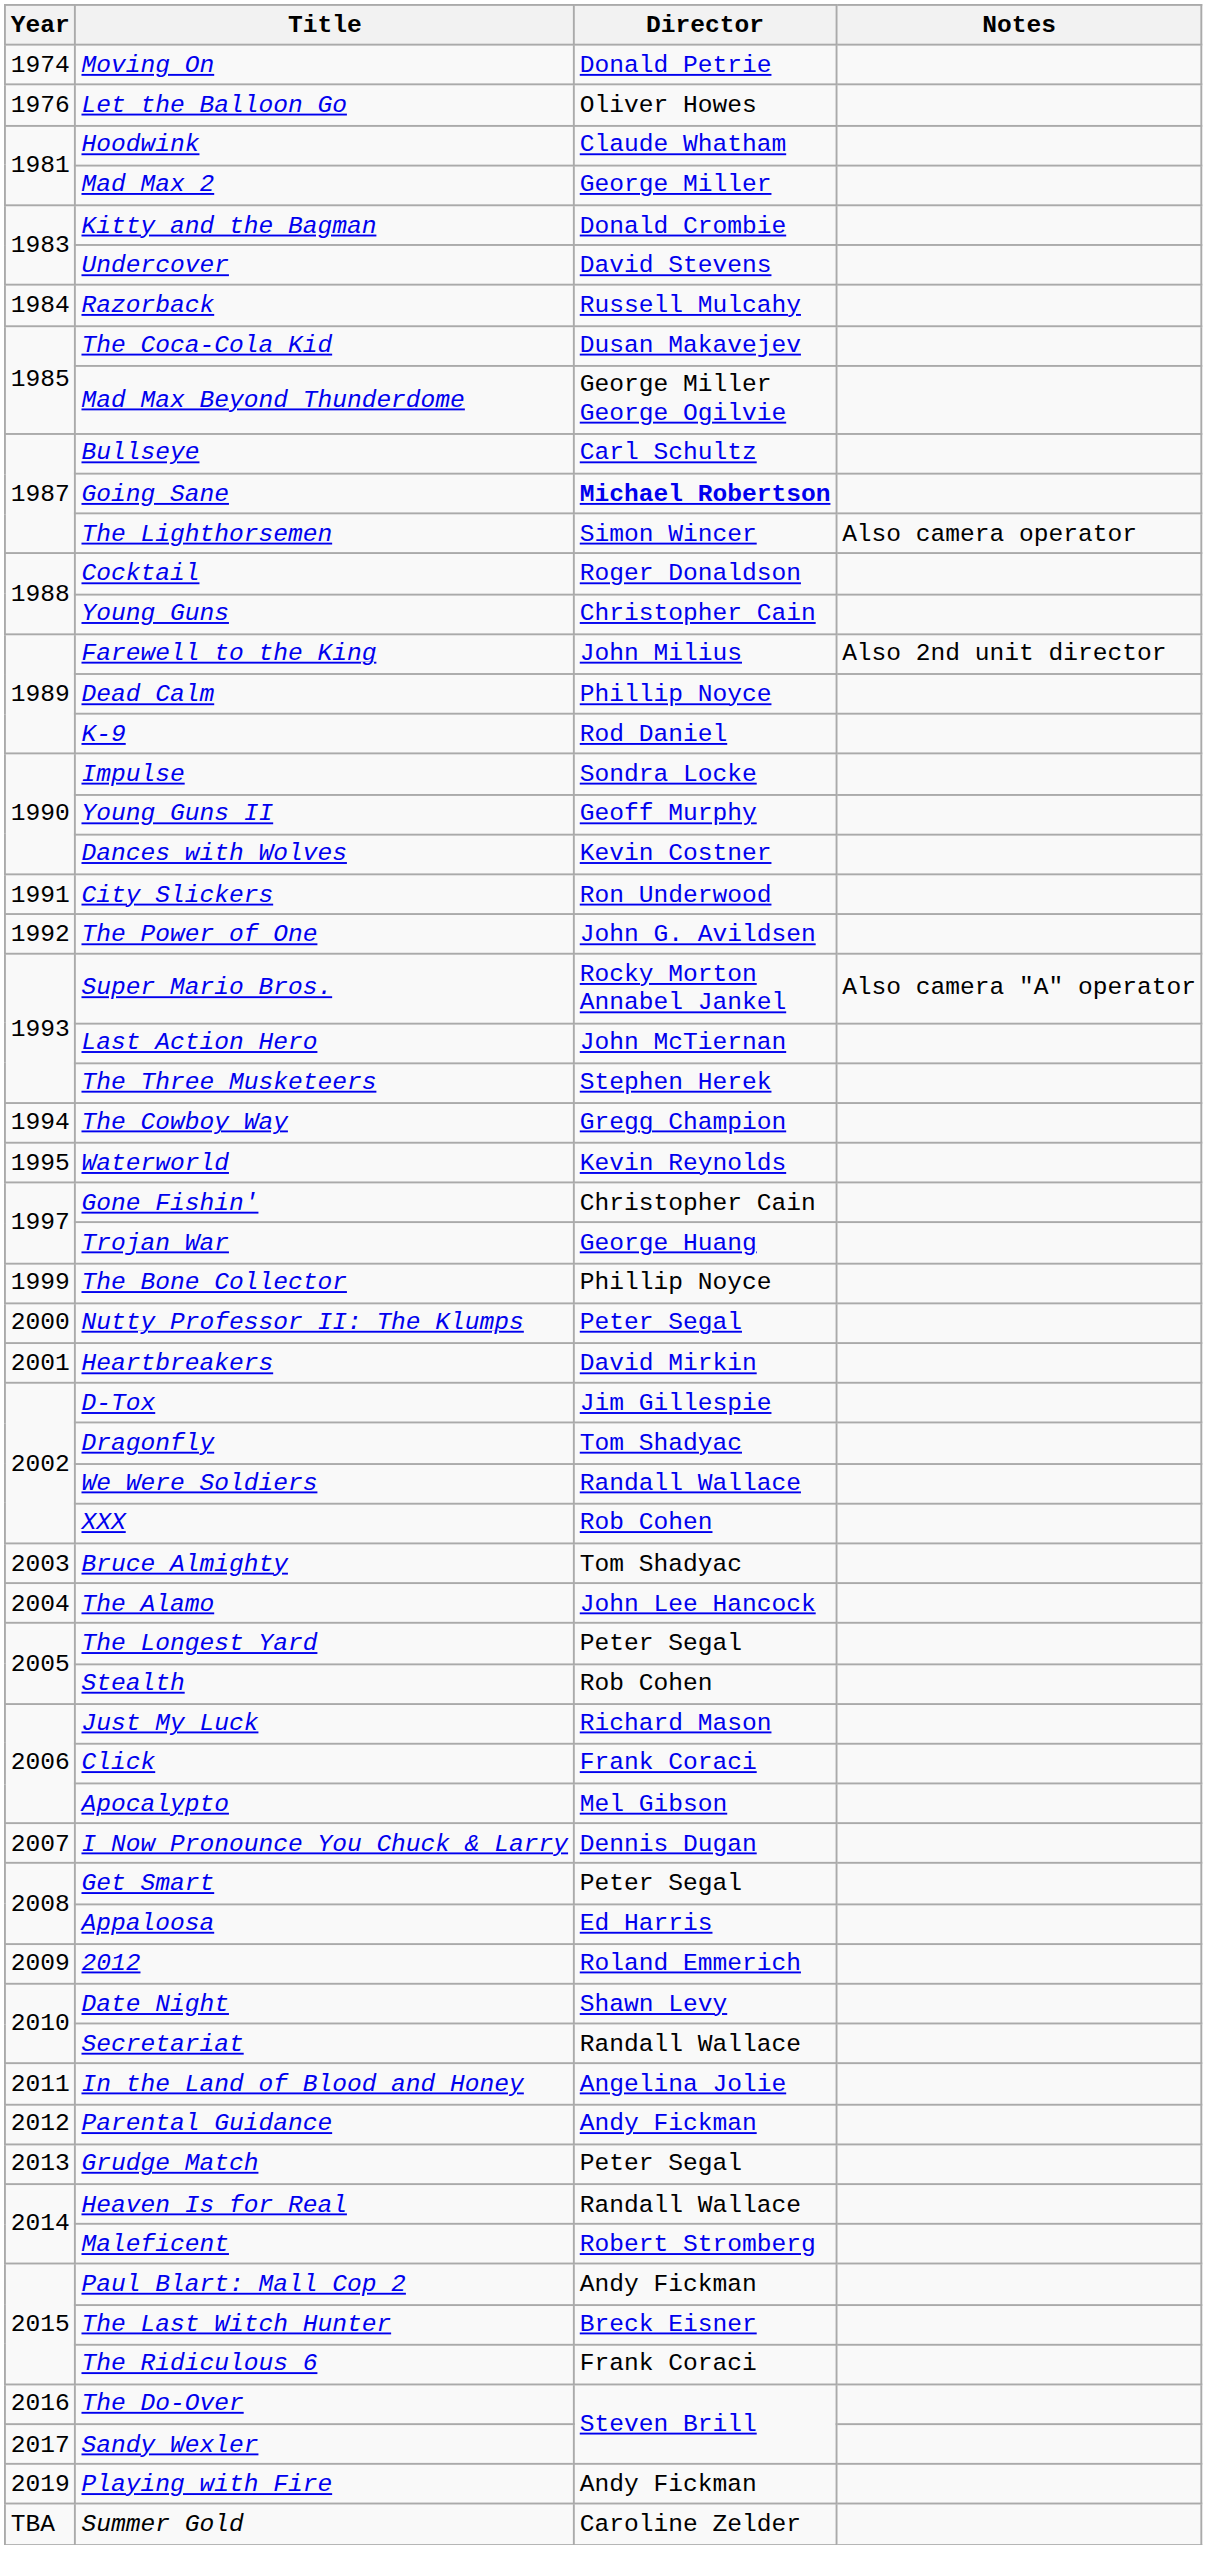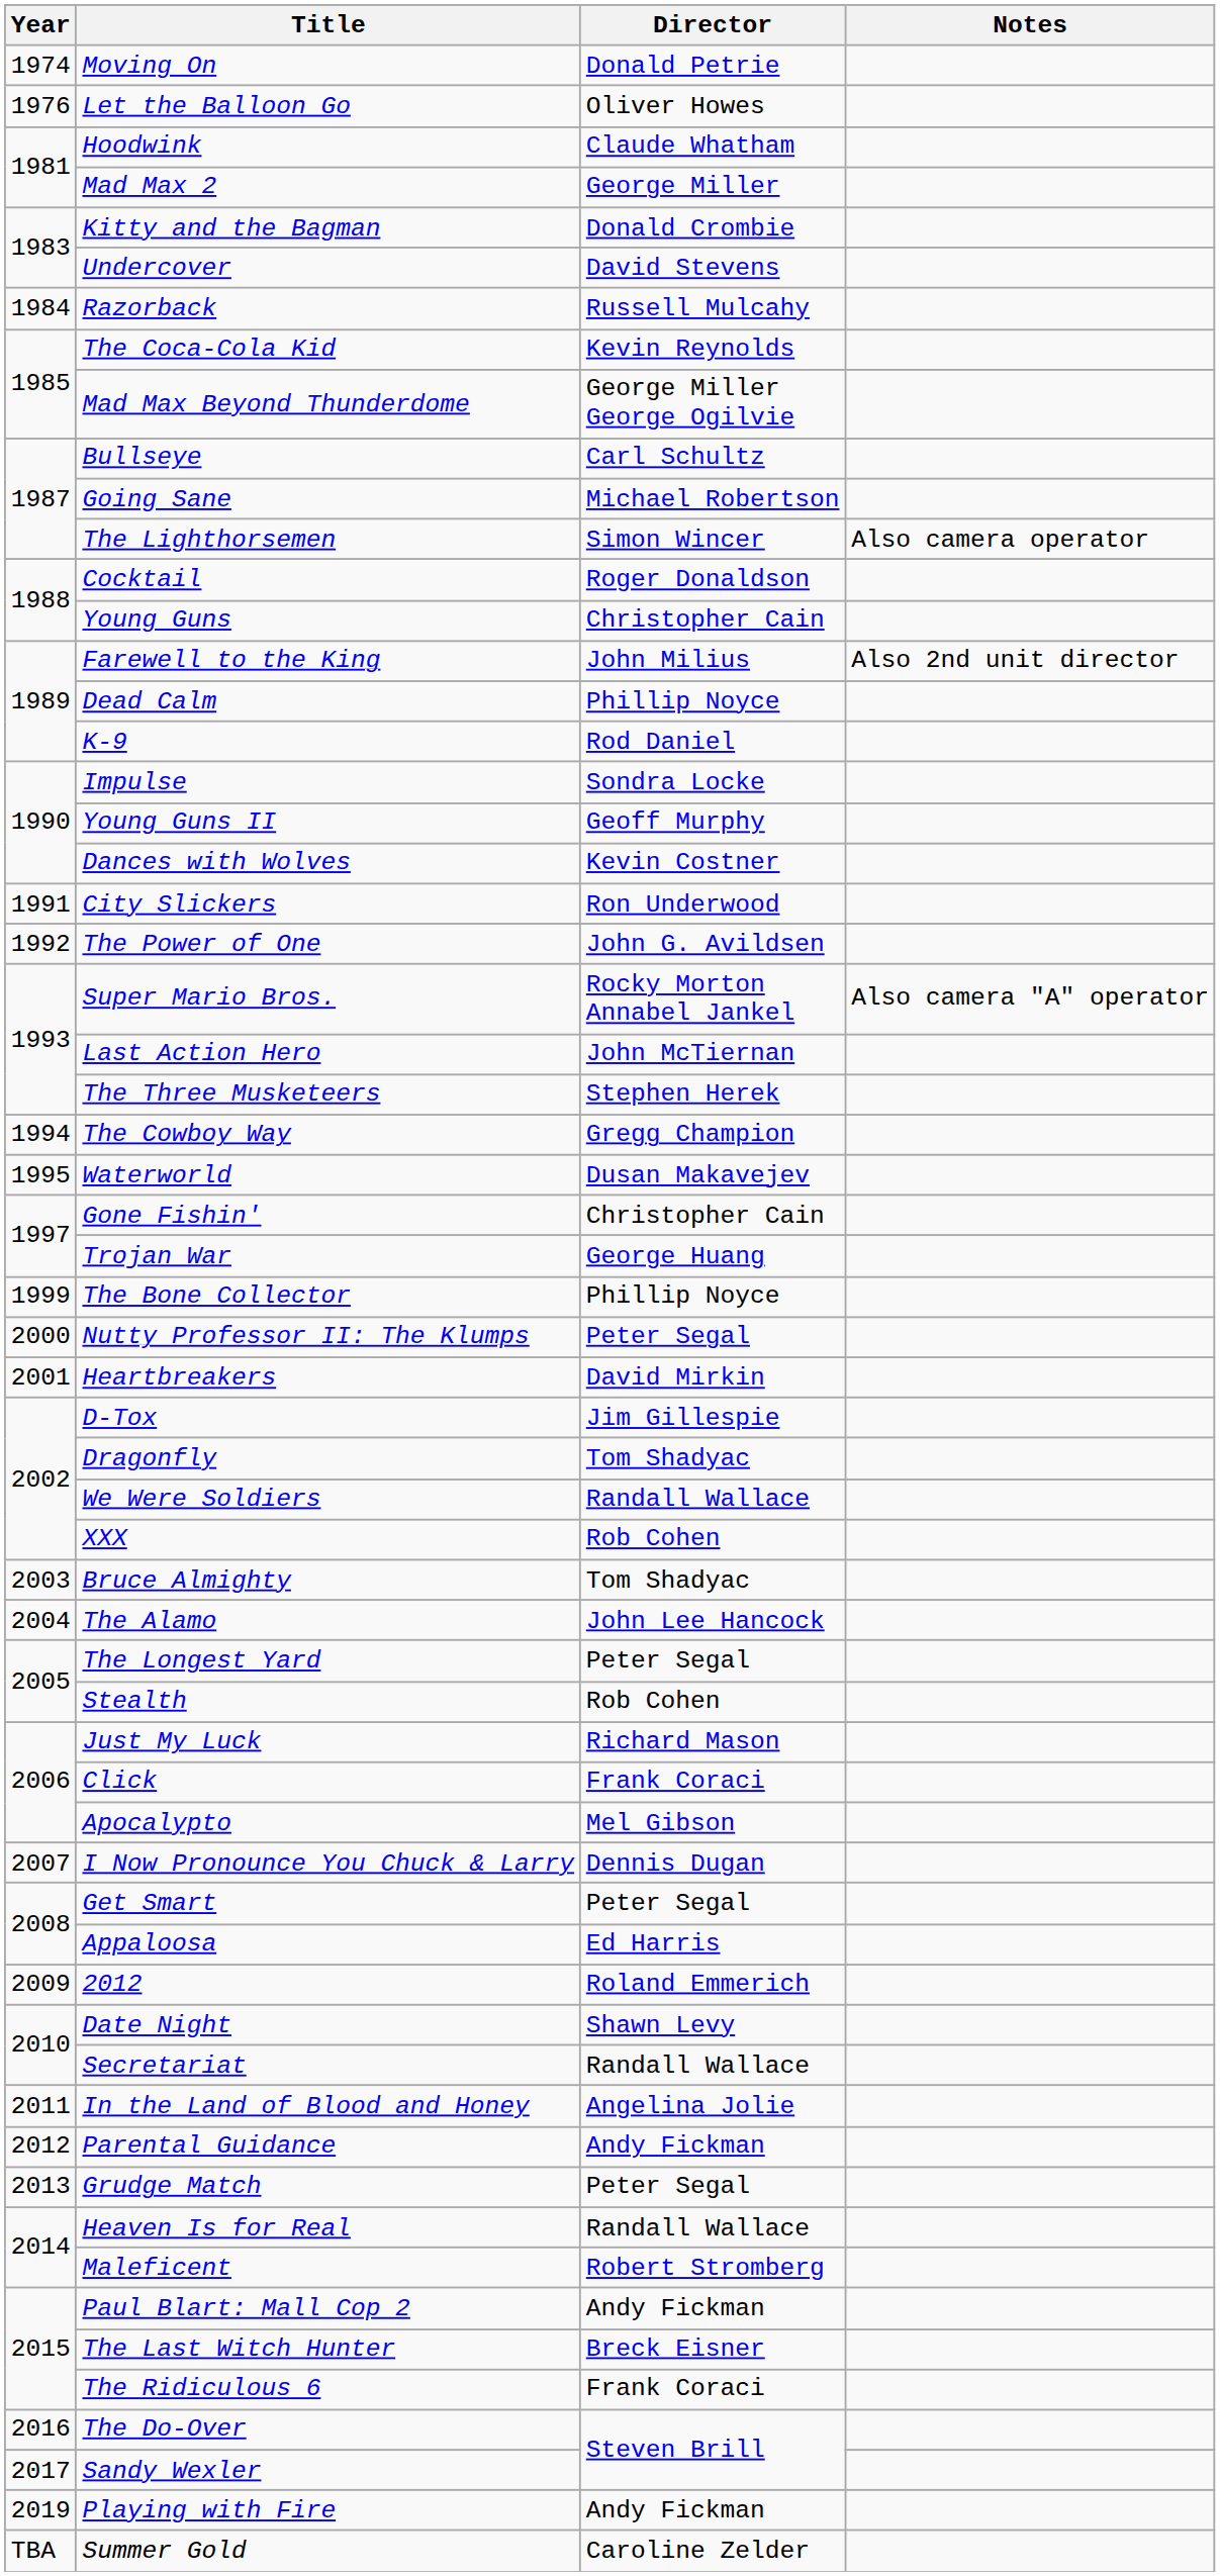 <table class="wikitable">
 <tr>
 <th>Year</th>
 <th>Title</th>
 <th>Director</th>
 <th>Notes</th>
 </tr>
 <tr>
 <td>1974</td>
 <td><em><a href='#'>Moving On</a></em></td>
 <td><a href='#'>Donald Petrie</a></td>
 <td></td>
 </tr>
 <tr>
 <td>1976</td>
 <td><em><a href='#'>Let the Balloon Go</a></em></td>
 <td>Oliver Howes</td>
 <td></td>
 </tr>
 <tr>
 <td rowspan=2>1981</td>
 <td><em><a href='#'>Hoodwink</a></em></td>
 <td><a href='#'>Claude Whatham</a></td>
 <td></td>
 </tr>
 <tr>
 <td><em><a href='#'>Mad Max 2</a></em></td>
 <td><a href='#'>George Miller</a></td>
 <td></td>
 </tr>
 <tr>
 <td rowspan=2>1983</td>
 <td><em><a href='#'>Kitty and the Bagman</a></em></td>
 <td><a href='#'>Donald Crombie</a></td>
 <td></td>
 </tr>
 <tr>
 <td><em><a href='#'>Undercover</a></em></td>
 <td><a href='#'>David Stevens</a></td>
 <td></td>
 </tr>
 <tr>
 <td>1984</td>
 <td><em><a href='#'>Razorback</a></em></td>
 <td><a href='#'>Russell Mulcahy</a></td>
 <td></td>
 </tr>
 <tr>
 <td rowspan=2>1985</td>
 <td><em><a href='#'>The Coca-Cola Kid</a></em></td>
-<td><a href='#'>Dusan Makavejev</a></td>
+<td><a href='#'>Kevin Reynolds</a></td>
 <td></td>
 </tr>
 <tr>
 <td><em><a href='#'>Mad Max Beyond Thunderdome</a></em></td>
 <td>George Miller<br><a href='#'>George Ogilvie</a></td>
 <td></td>
 </tr>
 <tr>
 <td rowspan=3>1987</td>
 <td><em><a href='#'>Bullseye</a></em></td>
 <td><a href='#'>Carl Schultz</a></td>
 <td></td>
 </tr>
 <tr>
 <td><em><a href='#'>Going Sane</a></em></td>
-<td><strong><a href='#'>Michael Robertson</a></strong></td>
+<td><a href='#'>Michael Robertson</a></td>
 <td></td>
 </tr>
 <tr>
 <td><em><a href='#'>The Lighthorsemen</a></em></td>
 <td><a href='#'>Simon Wincer</a></td>
 <td>Also camera operator</td>
 </tr>
 <tr>
 <td rowspan=2>1988</td>
 <td><em><a href='#'>Cocktail</a></em></td>
 <td><a href='#'>Roger Donaldson</a></td>
 <td></td>
 </tr>
 <tr>
 <td><em><a href='#'>Young Guns</a></em></td>
 <td><a href='#'>Christopher Cain</a></td>
 <td></td>
 </tr>
 <tr>
 <td rowspan=3>1989</td>
 <td><em><a href='#'>Farewell to the King</a></em></td>
 <td><a href='#'>John Milius</a></td>
 <td>Also 2nd unit director</td>
 </tr>
 <tr>
 <td><em><a href='#'>Dead Calm</a></em></td>
 <td><a href='#'>Phillip Noyce</a></td>
 <td></td>
 </tr>
 <tr>
 <td><em><a href='#'>K-9</a></em></td>
 <td><a href='#'>Rod Daniel</a></td>
 <td></td>
 </tr>
 <tr>
 <td rowspan=3>1990</td>
 <td><em><a href='#'>Impulse</a></em></td>
 <td><a href='#'>Sondra Locke</a></td>
 <td></td>
 </tr>
 <tr>
 <td><em><a href='#'>Young Guns II</a></em></td>
 <td><a href='#'>Geoff Murphy</a></td>
 <td></td>
 </tr>
 <tr>
 <td><em><a href='#'>Dances with Wolves</a></em></td>
 <td><a href='#'>Kevin Costner</a></td>
 <td></td>
 </tr>
 <tr>
 <td>1991</td>
 <td><em><a href='#'>City Slickers</a></em></td>
 <td><a href='#'>Ron Underwood</a></td>
 <td></td>
 </tr>
 <tr>
 <td>1992</td>
 <td><em><a href='#'>The Power of One</a></em></td>
 <td><a href='#'>John G. Avildsen</a></td>
 <td></td>
 </tr>
 <tr>
 <td rowspan=3>1993</td>
 <td><em><a href='#'>Super Mario Bros.</a></em></td>
 <td><a href='#'>Rocky Morton</a><br><a href='#'>Annabel Jankel</a></td>
 <td>Also camera "A" operator</td>
 </tr>
 <tr>
 <td><em><a href='#'>Last Action Hero</a></em></td>
 <td><a href='#'>John McTiernan</a></td>
 <td></td>
 </tr>
 <tr>
 <td><em><a href='#'>The Three Musketeers</a></em></td>
 <td><a href='#'>Stephen Herek</a></td>
 <td></td>
 </tr>
 <tr>
 <td>1994</td>
 <td><em><a href='#'>The Cowboy Way</a></em></td>
 <td><a href='#'>Gregg Champion</a></td>
 <td></td>
 </tr>
 <tr>
 <td>1995</td>
 <td><em><a href='#'>Waterworld</a></em></td>
-<td><a href='#'>Kevin Reynolds</a></td>
+<td><a href='#'>Dusan Makavejev</a></td>
 <td></td>
 </tr>
 <tr>
 <td rowspan=2>1997</td>
 <td><em><a href='#'>Gone Fishin'</a></em></td>
 <td>Christopher Cain</td>
 <td></td>
 </tr>
 <tr>
 <td><em><a href='#'>Trojan War</a></em></td>
 <td><a href='#'>George Huang</a></td>
 <td></td>
 </tr>
 <tr>
 <td>1999</td>
 <td><em><a href='#'>The Bone Collector</a></em></td>
 <td>Phillip Noyce</td>
 <td></td>
 </tr>
 <tr>
 <td>2000</td>
 <td><em><a href='#'>Nutty Professor II: The Klumps</a></em></td>
 <td><a href='#'>Peter Segal</a></td>
 <td></td>
 </tr>
 <tr>
 <td>2001</td>
 <td><em><a href='#'>Heartbreakers</a></em></td>
 <td><a href='#'>David Mirkin</a></td>
 <td></td>
 </tr>
 <tr>
 <td rowspan=4>2002</td>
 <td><em><a href='#'>D-Tox</a></em></td>
 <td><a href='#'>Jim Gillespie</a></td>
 <td></td>
 </tr>
 <tr>
 <td><em><a href='#'>Dragonfly</a></em></td>
 <td><a href='#'>Tom Shadyac</a></td>
 <td></td>
 </tr>
 <tr>
 <td><em><a href='#'>We Were Soldiers</a></em></td>
 <td><a href='#'>Randall Wallace</a></td>
 <td></td>
 </tr>
 <tr>
 <td><em><a href='#'>XXX</a></em></td>
 <td><a href='#'>Rob Cohen</a></td>
 <td></td>
 </tr>
 <tr>
 <td>2003</td>
 <td><em><a href='#'>Bruce Almighty</a></em></td>
 <td>Tom Shadyac</td>
 <td></td>
 </tr>
 <tr>
 <td>2004</td>
 <td><em><a href='#'>The Alamo</a></em></td>
 <td><a href='#'>John Lee Hancock</a></td>
 <td></td>
 </tr>
 <tr>
 <td rowspan=2>2005</td>
 <td><em><a href='#'>The Longest Yard</a></em></td>
 <td>Peter Segal</td>
 <td></td>
 </tr>
 <tr>
 <td><em><a href='#'>Stealth</a></em></td>
 <td>Rob Cohen</td>
 <td></td>
 </tr>
 <tr>
 <td rowspan=3>2006</td>
 <td><em><a href='#'>Just My Luck</a></em></td>
 <td><a href='#'>Richard Mason</a></td>
 <td></td>
 </tr>
 <tr>
 <td><em><a href='#'>Click</a></em></td>
 <td><a href='#'>Frank Coraci</a></td>
 <td></td>
 </tr>
 <tr>
 <td><em><a href='#'>Apocalypto</a></em></td>
 <td><a href='#'>Mel Gibson</a></td>
 <td></td>
 </tr>
 <tr>
 <td>2007</td>
 <td><em><a href='#'>I Now Pronounce You Chuck & Larry</a></em></td>
 <td><a href='#'>Dennis Dugan</a></td>
 <td></td>
 </tr>
 <tr>
 <td rowspan=2>2008</td>
 <td><em><a href='#'>Get Smart</a></em></td>
 <td>Peter Segal</td>
 <td></td>
 </tr>
 <tr>
 <td><em><a href='#'>Appaloosa</a></em></td>
 <td><a href='#'>Ed Harris</a></td>
 <td></td>
 </tr>
 <tr>
 <td>2009</td>
 <td><em><a href='#'>2012</a></em></td>
 <td><a href='#'>Roland Emmerich</a></td>
 <td></td>
 </tr>
 <tr>
 <td rowspan=2>2010</td>
 <td><em><a href='#'>Date Night</a></em></td>
 <td><a href='#'>Shawn Levy</a></td>
 <td></td>
 </tr>
 <tr>
 <td><em><a href='#'>Secretariat</a></em></td>
 <td>Randall Wallace</td>
 <td></td>
 </tr>
 <tr>
 <td>2011</td>
 <td><em><a href='#'>In the Land of Blood and Honey</a></em></td>
 <td><a href='#'>Angelina Jolie</a></td>
 <td></td>
 </tr>
 <tr>
 <td>2012</td>
 <td><em><a href='#'>Parental Guidance</a></em></td>
 <td><a href='#'>Andy Fickman</a></td>
 <td></td>
 </tr>
 <tr>
 <td>2013</td>
 <td><em><a href='#'>Grudge Match</a></em></td>
 <td>Peter Segal</td>
 <td></td>
 </tr>
 <tr>
 <td rowspan=2>2014</td>
 <td><em><a href='#'>Heaven Is for Real</a></em></td>
 <td>Randall Wallace</td>
 <td></td>
 </tr>
 <tr>
 <td><em><a href='#'>Maleficent</a></em></td>
 <td><a href='#'>Robert Stromberg</a></td>
 <td></td>
 </tr>
 <tr>
 <td rowspan=3>2015</td>
 <td><em><a href='#'>Paul Blart: Mall Cop 2</a></em></td>
 <td>Andy Fickman</td>
 <td></td>
 </tr>
 <tr>
 <td><em><a href='#'>The Last Witch Hunter</a></em></td>
 <td><a href='#'>Breck Eisner</a></td>
 <td></td>
 </tr>
 <tr>
 <td><em><a href='#'>The Ridiculous 6</a></em></td>
 <td>Frank Coraci</td>
 <td></td>
 </tr>
 <tr>
 <td>2016</td>
 <td><em><a href='#'>The Do-Over</a></em></td>
 <td rowspan=2><a href='#'>Steven Brill</a></td>
 <td></td>
 </tr>
 <tr>
 <td>2017</td>
 <td><em><a href='#'>Sandy Wexler</a></em></td>
 <td></td>
 </tr>
 <tr>
 <td>2019</td>
 <td><em><a href='#'>Playing with Fire</a></em></td>
 <td>Andy Fickman</td>
 <td></td>
 </tr>
 <tr>
 <td>TBA</td>
 <td><em>Summer Gold</em></td>
 <td>Caroline Zelder</td>
 <td></td>
 </tr>
 </table>
